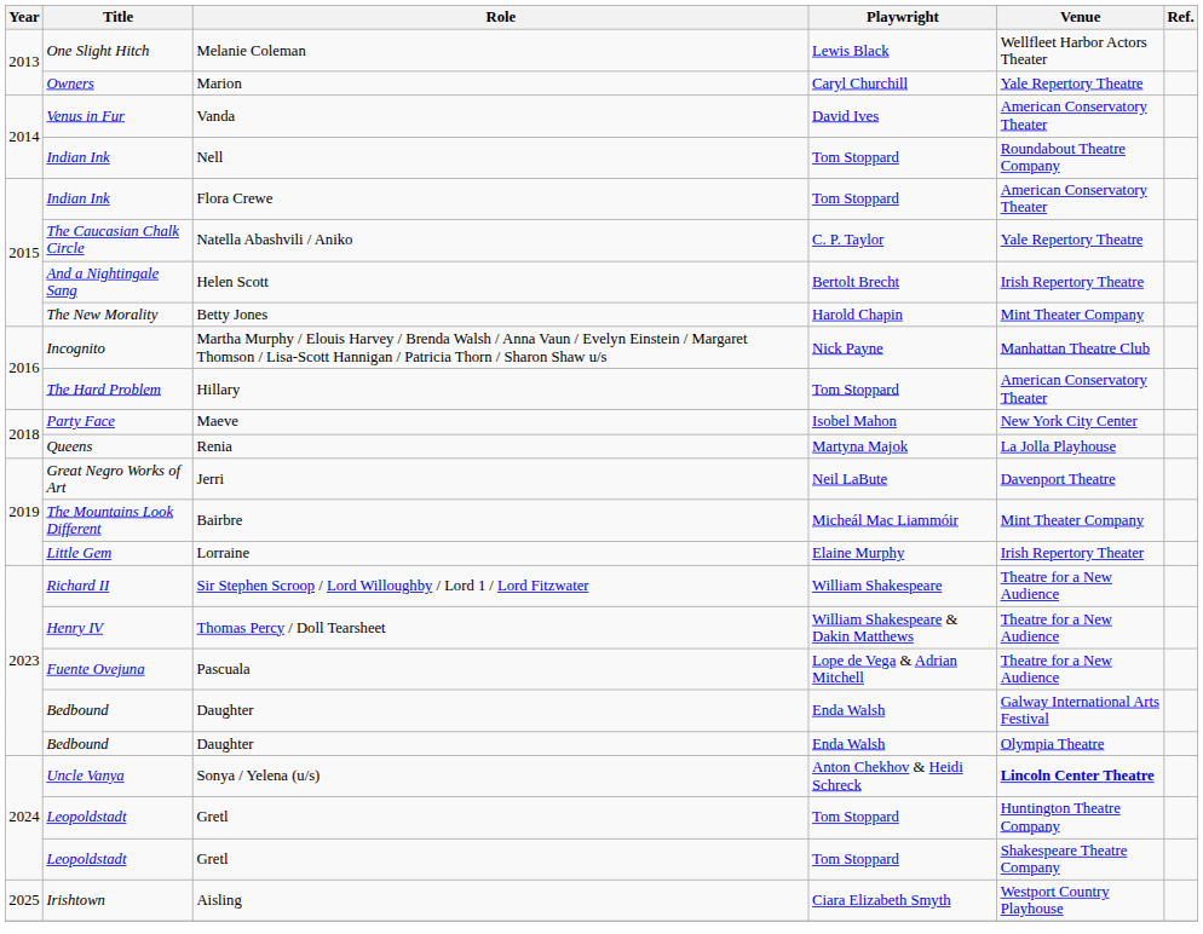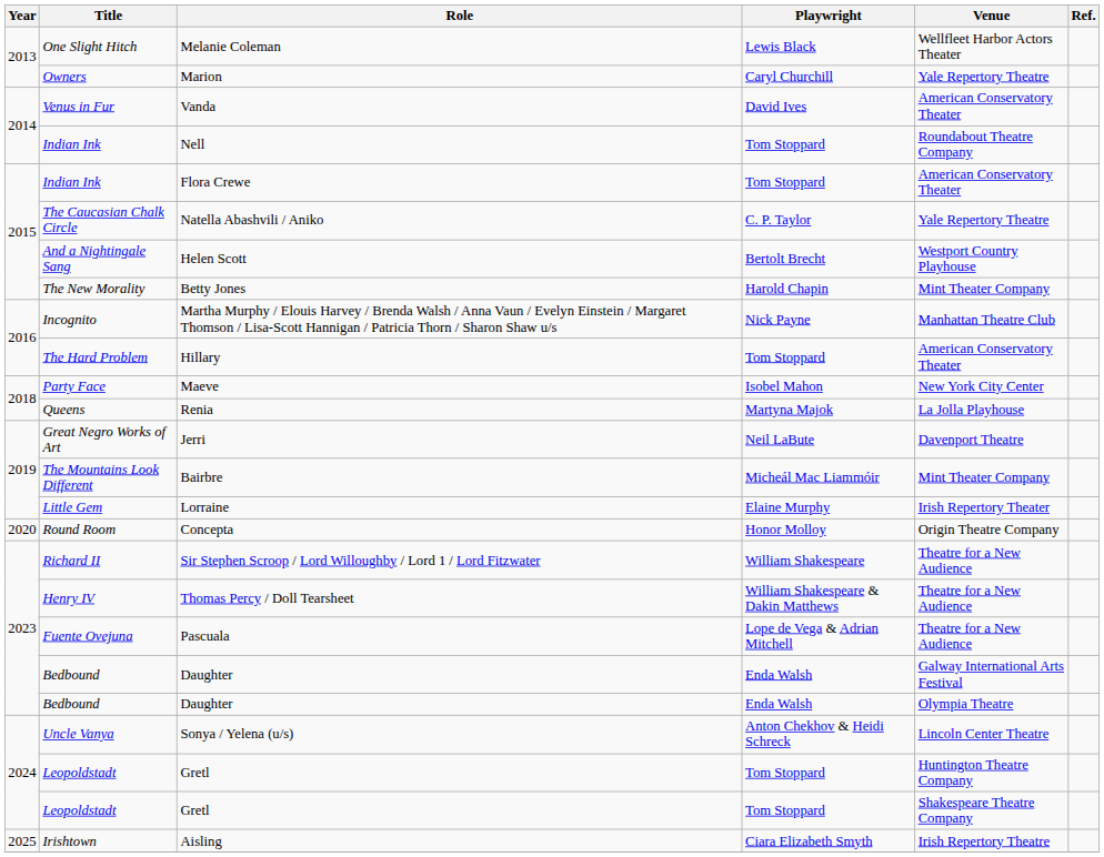 <table class="wikitable sortable">
 <tr>
 <th>Year</th>
 <th>Title</th>
 <th>Role</th>
 <th>Playwright</th>
 <th>Venue</th>
 <th class=unsortable>Ref.</th>
 </tr>
 <tr>
 <td rowspan="2">2013</td>
 <td><em>One Slight Hitch</em></td>
 <td>Melanie Coleman</td>
 <td><a href='#'>Lewis Black</a></td>
 <td>Wellfleet Harbor Actors Theater</td>
 <td></td>
 </tr>
 <tr>
 <td><em><a href='#'>Owners</a></em></td>
 <td>Marion</td>
 <td><a href='#'>Caryl Churchill</a></td>
 <td><a href='#'>Yale Repertory Theatre</a></td>
 <td></td>
 </tr>
 <tr>
 <td rowspan="2">2014</td>
 <td><em><a href='#'>Venus in Fur</a></em></td>
 <td>Vanda</td>
 <td><a href='#'>David Ives</a></td>
 <td><a href='#'>American Conservatory Theater</a></td>
 <td></td>
 </tr>
 <tr>
 <td><em><a href='#'>Indian Ink</a></em></td>
 <td>Nell</td>
 <td><a href='#'>Tom Stoppard</a></td>
 <td><a href='#'>Roundabout Theatre Company</a></td>
 <td></td>
 </tr>
 <tr>
 <td rowspan="4">2015</td>
 <td><em><a href='#'>Indian Ink</a></em></td>
 <td>Flora Crewe</td>
 <td><a href='#'>Tom Stoppard</a></td>
 <td><a href='#'>American Conservatory Theater</a></td>
 <td></td>
 </tr>
 <tr>
 <td><em><a href='#'>The Caucasian Chalk Circle</a></em></td>
 <td>Natella Abashvili / Aniko</td>
 <td><a href='#'>C. P. Taylor</a></td>
 <td><a href='#'>Yale Repertory Theatre</a></td>
 <td></td>
 </tr>
 <tr>
 <td><em><a href='#'>And a Nightingale Sang</a></em></td>
 <td>Helen Scott</td>
 <td><a href='#'>Bertolt Brecht</a></td>
-<td><a href='#'>Irish Repertory Theatre</a></td>
+<td><a href='#'>Westport Country Playhouse</a></td>
 <td></td>
 </tr>
 <tr>
 <td><em>The New Morality</em></td>
 <td>Betty Jones</td>
 <td><a href='#'>Harold Chapin</a></td>
 <td><a href='#'>Mint Theater Company</a></td>
 <td></td>
 </tr>
 <tr>
 <td rowspan="2">2016</td>
 <td><em>Incognito</em></td>
 <td>Martha Murphy / Elouis Harvey / Brenda Walsh / Anna Vaun / Evelyn Einstein / Margaret Thomson / Lisa-Scott Hannigan / Patricia Thorn / Sharon Shaw u/s</td>
 <td><a href='#'>Nick Payne</a></td>
 <td><a href='#'>Manhattan Theatre Club</a></td>
 <td></td>
 </tr>
 <tr>
 <td><em><a href='#'>The Hard Problem</a></em></td>
 <td>Hillary</td>
 <td><a href='#'>Tom Stoppard</a></td>
 <td><a href='#'>American Conservatory Theater</a></td>
 <td></td>
 </tr>
 <tr>
 <td rowspan="2">2018</td>
 <td><em><a href='#'>Party Face</a></em></td>
 <td>Maeve</td>
 <td><a href='#'>Isobel Mahon</a></td>
 <td><a href='#'>New York City Center</a></td>
 <td></td>
 </tr>
 <tr>
 <td><em>Queens</em></td>
 <td>Renia</td>
 <td><a href='#'>Martyna Majok</a></td>
 <td><a href='#'>La Jolla Playhouse</a></td>
 <td></td>
 </tr>
 <tr>
 <td rowspan="3">2019</td>
 <td><em>Great Negro Works of Art</em></td>
 <td>Jerri</td>
 <td><a href='#'>Neil LaBute</a></td>
 <td><a href='#'>Davenport Theatre</a></td>
 <td></td>
 </tr>
 <tr>
 <td><em><a href='#'>The Mountains Look Different</a></em></td>
 <td>Bairbre</td>
 <td><a href='#'>Micheál Mac Liammóir</a></td>
 <td><a href='#'>Mint Theater Company</a></td>
 <td></td>
 </tr>
 <tr>
 <td><em><a href='#'>Little Gem</a></em></td>
 <td>Lorraine</td>
 <td><a href='#'>Elaine Murphy</a></td>
 <td><a href='#'>Irish Repertory Theater</a></td>
 <td></td>
 </tr>
 <tr>
+<td>2020</td>
+<td><em>Round Room</em></td>
+<td>Concepta</td>
+<td><a href='#'>Honor Molloy</a></td>
+<td>Origin Theatre Company</td>
+<td></td>
+</tr>
+<tr>
 <td rowspan="5">2023</td>
 <td><em><a href='#'>Richard II</a></em></td>
 <td><a href='#'>Sir Stephen Scroop</a> / <a href='#'>Lord Willoughby</a> / Lord 1 / <a href='#'>Lord Fitzwater</a></td>
 <td><a href='#'>William Shakespeare</a></td>
 <td><a href='#'>Theatre for a New Audience</a></td>
 <td></td>
 </tr>
 <tr>
 <td><em><a href='#'>Henry IV</a></em></td>
 <td><a href='#'>Thomas Percy</a> / Doll Tearsheet</td>
 <td><a href='#'>William Shakespeare</a> & <a href='#'>Dakin Matthews</a></td>
 <td><a href='#'>Theatre for a New Audience</a></td>
 <td></td>
 </tr>
 <tr>
 <td><em><a href='#'>Fuente Ovejuna</a></em></td>
 <td>Pascuala</td>
 <td><a href='#'>Lope de Vega</a> & <a href='#'>Adrian Mitchell</a></td>
 <td><a href='#'>Theatre for a New Audience</a></td>
 <td></td>
 </tr>
 <tr>
 <td><em>Bedbound</em></td>
 <td>Daughter</td>
 <td><a href='#'>Enda Walsh</a></td>
 <td><a href='#'>Galway International Arts Festival</a></td>
 <td></td>
 </tr>
 <tr>
 <td><em>Bedbound</em></td>
 <td>Daughter</td>
 <td><a href='#'>Enda Walsh</a></td>
 <td><a href='#'>Olympia Theatre</a></td>
 <td></td>
 </tr>
 <tr>
 <td rowspan="3">2024</td>
 <td><em><a href='#'>Uncle Vanya</a></em></td>
 <td>Sonya / Yelena (u/s)</td>
 <td><a href='#'>Anton Chekhov</a> & <a href='#'>Heidi Schreck</a></td>
-<td><strong><a href='#'>Lincoln Center Theatre</a></strong></td>
+<td><a href='#'>Lincoln Center Theatre</a></td>
 <td></td>
 </tr>
 <tr>
 <td><em><a href='#'>Leopoldstadt</a></em></td>
 <td>Gretl</td>
 <td><a href='#'>Tom Stoppard</a></td>
 <td><a href='#'>Huntington Theatre Company</a></td>
 <td></td>
 </tr>
 <tr>
 <td><em><a href='#'>Leopoldstadt</a></em></td>
 <td>Gretl</td>
 <td><a href='#'>Tom Stoppard</a></td>
 <td><a href='#'>Shakespeare Theatre Company</a></td>
 <td></td>
 </tr>
 <tr>
 <td>2025</td>
 <td><em>Irishtown</em></td>
 <td>Aisling</td>
 <td><a href='#'>Ciara Elizabeth Smyth</a></td>
-<td><a href='#'>Westport Country Playhouse</a></td>
+<td><a href='#'>Irish Repertory Theatre</a></td>
 <td></td>
 </tr>
 <tr>
 </tr>
 </table>
